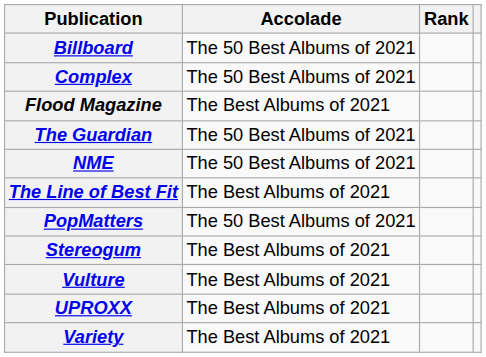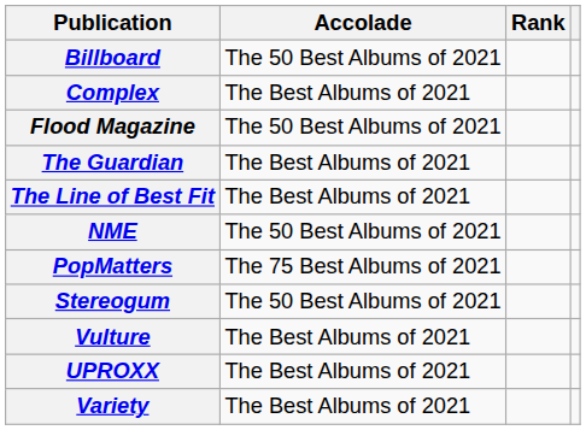 <table class="wikitable sortable plainrowheaders">
 <tr>
 <th scope="col">Publication</th>
 <th scope="col">Accolade</th>
 <th scope="col">Rank</th>
 <th scope="col" class="unsortable"></th>
 </tr>
 <tr>
 <th scope="row"><em><a href='#'>Billboard</a></em></th>
 <td>The 50 Best Albums of 2021</td>
 <td></td>
 <td></td>
 </tr>
 <tr>
 <th scope="row"><em><a href='#'>Complex</a></em></th>
+<td>The Best Albums of 2021</td>
+<td></td>
+<td></td>
+</tr>
+<tr>
+<th scope="row"><em>Flood Magazine</em></th>
 <td>The 50 Best Albums of 2021</td>
 <td></td>
 <td></td>
 </tr>
 <tr>
-<th scope="row"><em>Flood Magazine</em></th>
+<th scope="row"><em><a href='#'>The Guardian</a></em></th>
 <td>The Best Albums of 2021</td>
 <td></td>
 <td></td>
 </tr>
 <tr>
-<th scope="row"><em><a href='#'>The Guardian</a></em></th>
-<td>The 50 Best Albums of 2021</td>
+<th scope="row"><em><a href='#'>The Line of Best Fit</a></em></th>
+<td>The Best Albums of 2021</td>
 <td></td>
 <td></td>
 </tr>
 <tr>
 <th scope="row"><em><a href='#'>NME</a></em></th>
 <td>The 50 Best Albums of 2021</td>
 <td></td>
 <td></td>
 </tr>
 <tr>
-<th scope="row"><em><a href='#'>The Line of Best Fit</a></em></th>
-<td>The Best Albums of 2021</td>
-<td></td>
-<td></td>
-</tr>
-<tr>
 <th scope="row"><em><a href='#'>PopMatters</a></em></th>
-<td>The 50 Best Albums of 2021</td>
+<td>The 75 Best Albums of 2021</td>
 <td></td>
 <td></td>
 </tr>
 <tr>
 <th scope="row"><em><a href='#'>Stereogum</a></em></th>
-<td>The Best Albums of 2021</td>
+<td>The 50 Best Albums of 2021</td>
 <td></td>
 <td></td>
 </tr>
 <tr>
 <th scope="row"><em><a href='#'>Vulture</a></em></th>
 <td>The Best Albums of 2021</td>
 <td></td>
 <td></td>
 </tr>
 <tr>
 <th scope="row"><em><a href='#'>UPROXX</a></em></th>
 <td>The Best Albums of 2021</td>
 <td></td>
 <td></td>
 </tr>
 <tr>
 <th scope="row"><em><a href='#'>Variety</a></em></th>
 <td>The Best Albums of 2021</td>
 <td></td>
 <td></td>
 </tr>
 </table>
